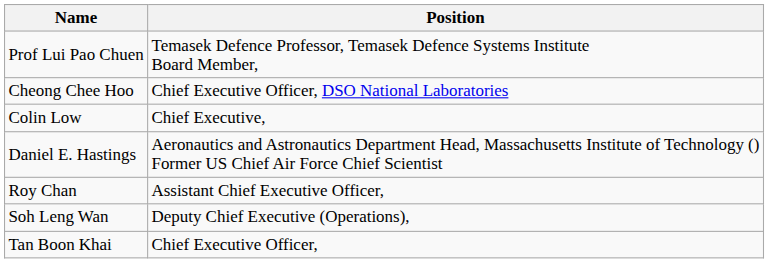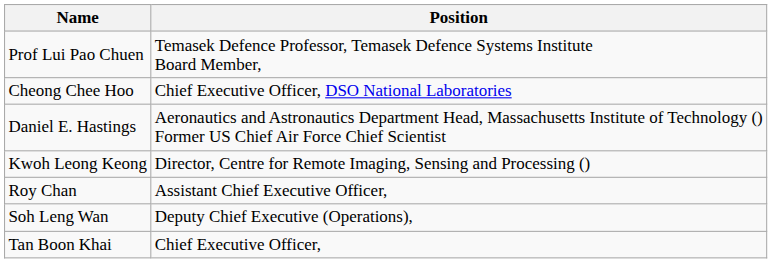 <table class="wikitable">
 <tr>
 <th>Name</th>
 <th>Position</th>
 </tr>
 <tr>
 <td>Prof Lui Pao Chuen</td>
 <td>Temasek Defence Professor, Temasek Defence Systems Institute<br>Board Member, </td>
 </tr>
 <tr>
 <td>Cheong Chee Hoo</td>
 <td>Chief Executive Officer, <a href='#'>DSO National Laboratories</a></td>
 </tr>
 <tr>
-<td>Colin Low</td>
-<td>Chief Executive, </td>
+<td>Daniel E. Hastings</td>
+<td>Aeronautics and Astronautics Department Head, Massachusetts Institute of Technology ()<br>Former US Chief Air Force Chief Scientist</td>
 </tr>
 <tr>
-<td>Daniel E. Hastings</td>
-<td>Aeronautics and Astronautics Department Head, Massachusetts Institute of Technology ()<br>Former US Chief Air Force Chief Scientist</td>
+<td>Kwoh Leong Keong</td>
+<td>Director, Centre for Remote Imaging, Sensing and Processing ()</td>
 </tr>
 <tr>
 <td>Roy Chan</td>
 <td>Assistant Chief Executive Officer, </td>
 </tr>
 <tr>
 <td>Soh Leng Wan</td>
 <td>Deputy Chief Executive (Operations), </td>
 </tr>
 <tr>
 <td>Tan Boon Khai</td>
 <td>Chief Executive Officer, </td>
 </tr>
 </table>
